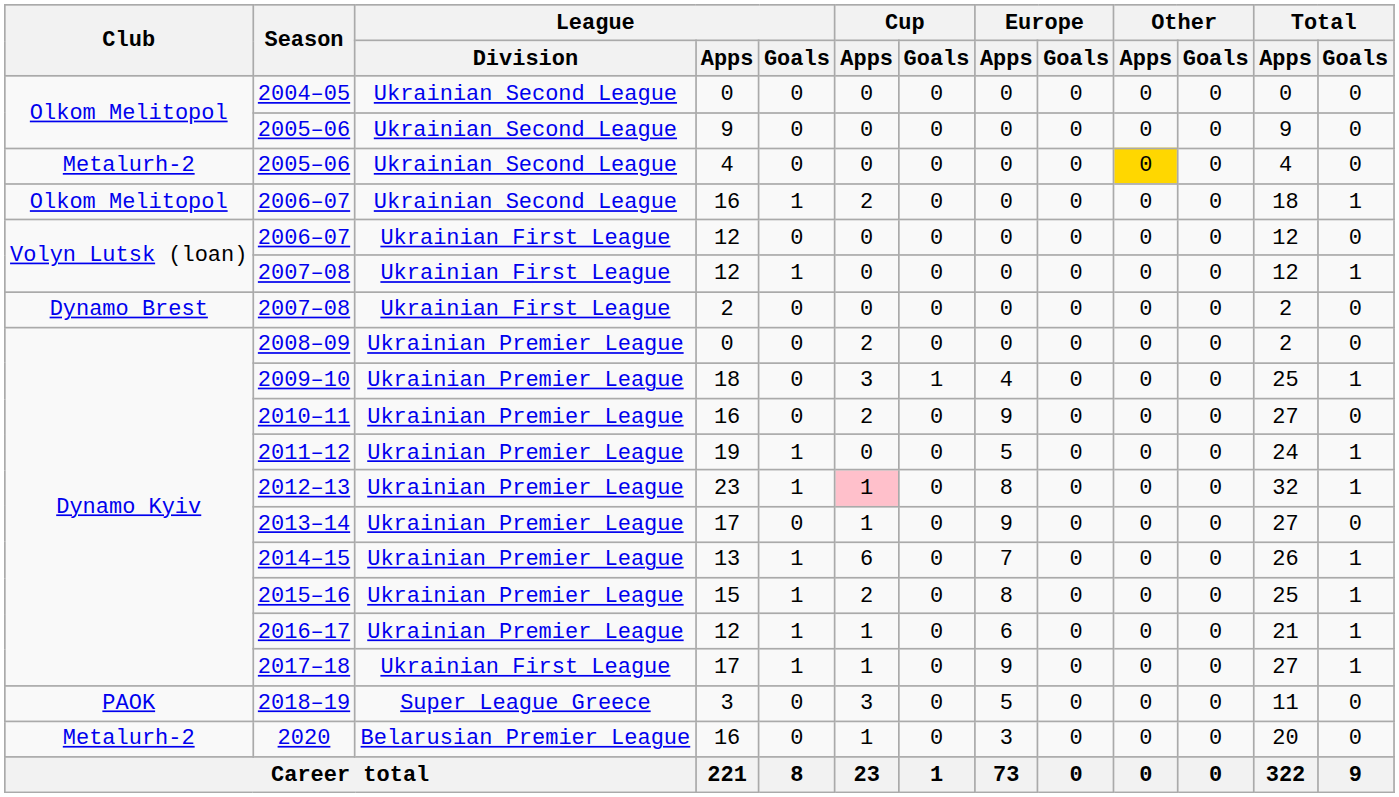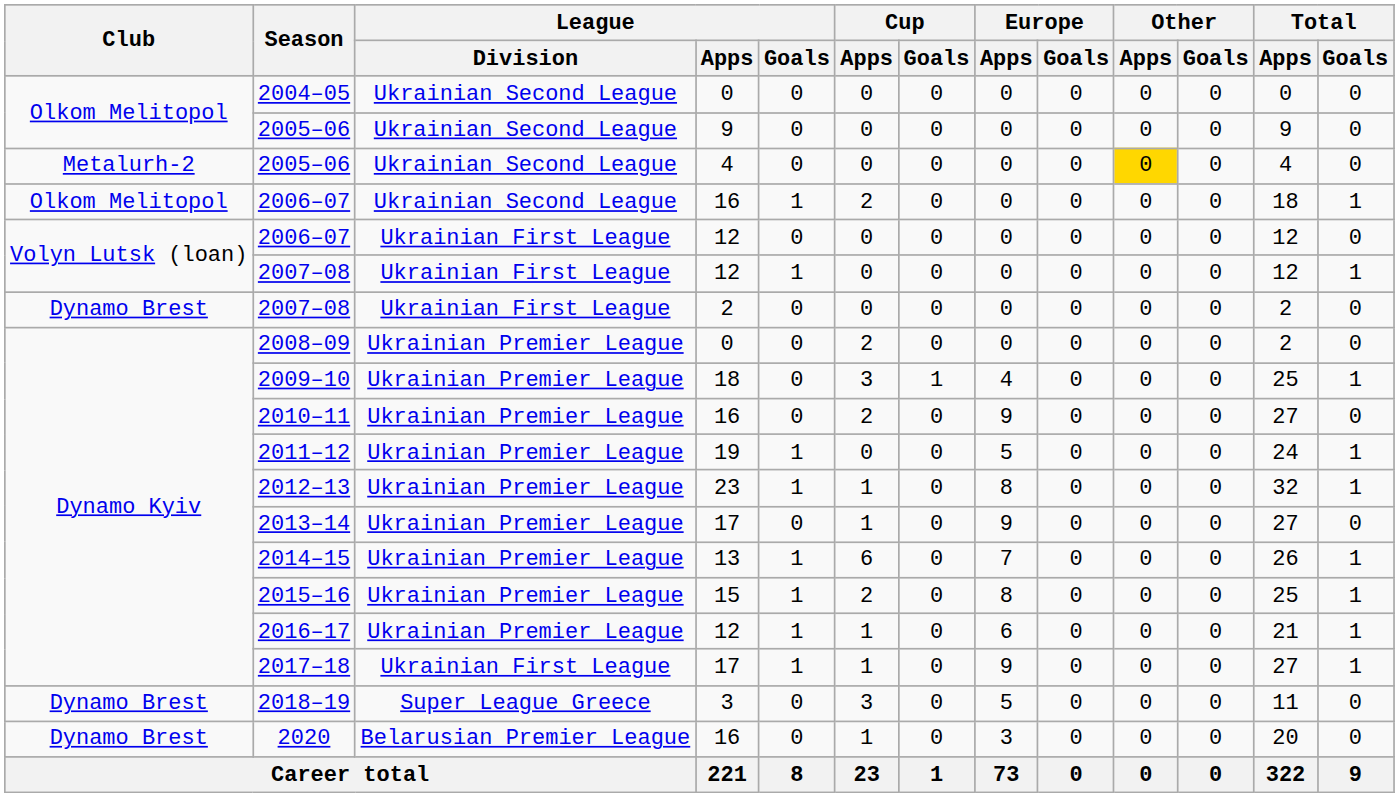 <table class="wikitable" style="text-align:center">
 <tr>
 <th rowspan="2">Club</th>
 <th rowspan="2">Season</th>
 <th colspan="3">League</th>
 <th colspan="2">Cup</th>
 <th colspan="2">Europe</th>
 <th colspan="2">Other</th>
 <th colspan="2">Total</th>
 </tr>
 <tr>
 <th>Division</th>
 <th>Apps</th>
 <th>Goals</th>
 <th>Apps</th>
 <th>Goals</th>
 <th>Apps</th>
 <th>Goals</th>
 <th>Apps</th>
 <th>Goals</th>
 <th>Apps</th>
 <th>Goals</th>
 </tr>
 <tr>
 <td rowspan="2"><a href='#'>Olkom Melitopol</a></td>
 <td><a href='#'>2004–05</a></td>
 <td><a href='#'>Ukrainian Second League</a></td>
 <td>0</td>
 <td>0</td>
 <td>0</td>
 <td>0</td>
 <td>0</td>
 <td>0</td>
 <td>0</td>
 <td>0</td>
 <td>0</td>
 <td>0</td>
 </tr>
 <tr>
 <td><a href='#'>2005–06</a></td>
 <td><a href='#'>Ukrainian Second League</a></td>
 <td>9</td>
 <td>0</td>
 <td>0</td>
 <td>0</td>
 <td>0</td>
 <td>0</td>
 <td>0</td>
 <td>0</td>
 <td>9</td>
 <td>0</td>
 </tr>
 <tr>
 <td rowspan="1"><a href='#'>Metalurh-2</a></td>
 <td><a href='#'>2005–06</a></td>
 <td><a href='#'>Ukrainian Second League</a></td>
 <td>4</td>
 <td>0</td>
 <td>0</td>
 <td>0</td>
 <td>0</td>
 <td>0</td>
 <td style="background: gold;">0</td>
 <td>0</td>
 <td>4</td>
 <td>0</td>
 </tr>
 <tr>
 <td rowspan="1"><a href='#'>Olkom Melitopol</a></td>
 <td><a href='#'>2006–07</a></td>
 <td><a href='#'>Ukrainian Second League</a></td>
 <td>16</td>
 <td>1</td>
 <td>2</td>
 <td>0</td>
 <td>0</td>
 <td>0</td>
 <td>0</td>
 <td>0</td>
 <td>18</td>
 <td>1</td>
 </tr>
 <tr>
 <td rowspan="2"><a href='#'>Volyn Lutsk</a> (loan)</td>
 <td><a href='#'>2006–07</a></td>
 <td><a href='#'>Ukrainian First League</a></td>
 <td>12</td>
 <td>0</td>
 <td>0</td>
 <td>0</td>
 <td>0</td>
 <td>0</td>
 <td>0</td>
 <td>0</td>
 <td>12</td>
 <td>0</td>
 </tr>
 <tr>
 <td><a href='#'>2007–08</a></td>
 <td><a href='#'>Ukrainian First League</a></td>
 <td>12</td>
 <td>1</td>
 <td>0</td>
 <td>0</td>
 <td>0</td>
 <td>0</td>
 <td>0</td>
 <td>0</td>
 <td>12</td>
 <td>1</td>
 </tr>
 <tr>
 <td rowspan="1"><a href='#'>Dynamo Brest</a></td>
 <td><a href='#'>2007–08</a></td>
 <td><a href='#'>Ukrainian First League</a></td>
 <td>2</td>
 <td>0</td>
 <td>0</td>
 <td>0</td>
 <td>0</td>
 <td>0</td>
 <td>0</td>
 <td>0</td>
 <td>2</td>
 <td>0</td>
 </tr>
 <tr>
 <td rowspan="10"><a href='#'>Dynamo Kyiv</a></td>
 <td><a href='#'>2008–09</a></td>
 <td><a href='#'>Ukrainian Premier League</a></td>
 <td>0</td>
 <td>0</td>
 <td>2</td>
 <td>0</td>
 <td>0</td>
 <td>0</td>
 <td>0</td>
 <td>0</td>
 <td>2</td>
 <td>0</td>
 </tr>
 <tr>
 <td><a href='#'>2009–10</a></td>
 <td><a href='#'>Ukrainian Premier League</a></td>
 <td>18</td>
 <td>0</td>
 <td>3</td>
 <td>1</td>
 <td>4</td>
 <td>0</td>
 <td>0</td>
 <td>0</td>
 <td>25</td>
 <td>1</td>
 </tr>
 <tr>
 <td><a href='#'>2010–11</a></td>
 <td><a href='#'>Ukrainian Premier League</a></td>
 <td>16</td>
 <td>0</td>
 <td>2</td>
 <td>0</td>
 <td>9</td>
 <td>0</td>
 <td>0</td>
 <td>0</td>
 <td>27</td>
 <td>0</td>
 </tr>
 <tr>
 <td><a href='#'>2011–12</a></td>
 <td><a href='#'>Ukrainian Premier League</a></td>
 <td>19</td>
 <td>1</td>
 <td>0</td>
 <td>0</td>
 <td>5</td>
 <td>0</td>
 <td>0</td>
 <td>0</td>
 <td>24</td>
 <td>1</td>
 </tr>
 <tr>
 <td><a href='#'>2012–13</a></td>
 <td><a href='#'>Ukrainian Premier League</a></td>
 <td>23</td>
 <td>1</td>
-<td style="background: pink;">1</td>
+<td>1</td>
 <td>0</td>
 <td>8</td>
 <td>0</td>
 <td>0</td>
 <td>0</td>
 <td>32</td>
 <td>1</td>
 </tr>
 <tr>
 <td><a href='#'>2013–14</a></td>
 <td><a href='#'>Ukrainian Premier League</a></td>
 <td>17</td>
 <td>0</td>
 <td>1</td>
 <td>0</td>
 <td>9</td>
 <td>0</td>
 <td>0</td>
 <td>0</td>
 <td>27</td>
 <td>0</td>
 </tr>
 <tr>
 <td><a href='#'>2014–15</a></td>
 <td><a href='#'>Ukrainian Premier League</a></td>
 <td>13</td>
 <td>1</td>
 <td>6</td>
 <td>0</td>
 <td>7</td>
 <td>0</td>
 <td>0</td>
 <td>0</td>
 <td>26</td>
 <td>1</td>
 </tr>
 <tr>
 <td><a href='#'>2015–16</a></td>
 <td><a href='#'>Ukrainian Premier League</a></td>
 <td>15</td>
 <td>1</td>
 <td>2</td>
 <td>0</td>
 <td>8</td>
 <td>0</td>
 <td>0</td>
 <td>0</td>
 <td>25</td>
 <td>1</td>
 </tr>
 <tr>
 <td><a href='#'>2016–17</a></td>
 <td><a href='#'>Ukrainian Premier League</a></td>
 <td>12</td>
 <td>1</td>
 <td>1</td>
 <td>0</td>
 <td>6</td>
 <td>0</td>
 <td>0</td>
 <td>0</td>
 <td>21</td>
 <td>1</td>
 </tr>
 <tr>
 <td><a href='#'>2017–18</a></td>
 <td><a href='#'>Ukrainian First League</a></td>
 <td>17</td>
 <td>1</td>
 <td>1</td>
 <td>0</td>
 <td>9</td>
 <td>0</td>
 <td>0</td>
 <td>0</td>
 <td>27</td>
 <td>1</td>
 </tr>
 <tr>
-<td rowspan="1"><a href='#'>PAOK</a></td>
+<td rowspan="1"><a href='#'>Dynamo Brest</a></td>
 <td><a href='#'>2018–19</a></td>
 <td><a href='#'>Super League Greece</a></td>
 <td>3</td>
 <td>0</td>
 <td>3</td>
 <td>0</td>
 <td>5</td>
 <td>0</td>
 <td>0</td>
 <td>0</td>
 <td>11</td>
 <td>0</td>
 </tr>
 <tr>
-<td rowspan="1"><a href='#'>Metalurh-2</a></td>
+<td rowspan="1"><a href='#'>Dynamo Brest</a></td>
 <td><a href='#'>2020</a></td>
 <td><a href='#'>Belarusian Premier League</a></td>
 <td>16</td>
 <td>0</td>
 <td>1</td>
 <td>0</td>
 <td>3</td>
 <td>0</td>
 <td>0</td>
 <td>0</td>
 <td>20</td>
 <td>0</td>
 </tr>
 <tr>
 <th colspan="3">Career total</th>
 <th>221</th>
 <th>8</th>
 <th>23</th>
 <th>1</th>
 <th>73</th>
 <th>0</th>
 <th>0</th>
 <th>0</th>
 <th>322</th>
 <th>9</th>
 </tr>
 </table>
